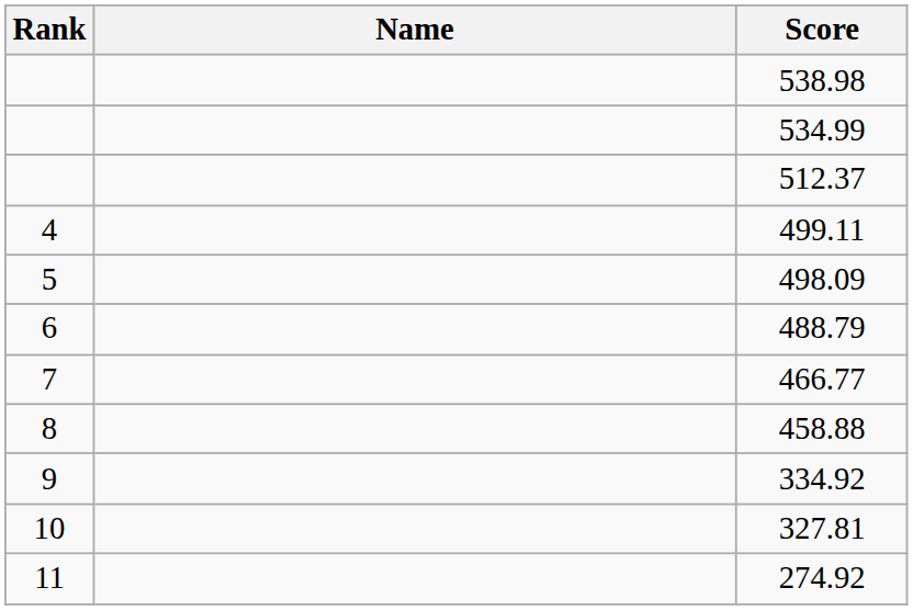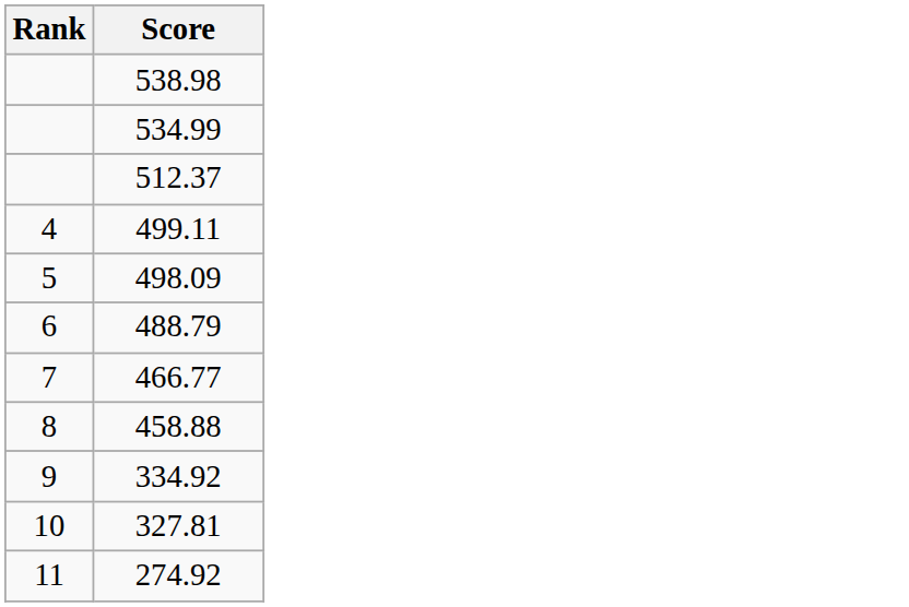 <table class="wikitable">
 <tr>
 <th>Rank</th>
-<th align="center" style="width: 20em">Name</th>
 <th align="center" style="width: 5em">Score</th>
 </tr>
 <tr>
 <td align="center"></td>
-<td></td>
 <td align="center">538.98</td>
 </tr>
 <tr>
 <td align="center"></td>
-<td></td>
 <td align="center">534.99</td>
 </tr>
 <tr>
 <td align="center"></td>
-<td></td>
 <td align="center">512.37</td>
 </tr>
 <tr>
 <td align="center">4</td>
-<td></td>
 <td align="center">499.11</td>
 </tr>
 <tr>
 <td align="center">5</td>
-<td></td>
 <td align="center">498.09</td>
 </tr>
 <tr>
 <td align="center">6</td>
-<td></td>
 <td align="center">488.79</td>
 </tr>
 <tr>
 <td align="center">7</td>
-<td></td>
 <td align="center">466.77</td>
 </tr>
 <tr>
 <td align="center">8</td>
-<td></td>
 <td align="center">458.88</td>
 </tr>
 <tr>
 <td align="center">9</td>
-<td></td>
 <td align="center">334.92</td>
 </tr>
 <tr>
 <td align="center">10</td>
-<td></td>
 <td align="center">327.81</td>
 </tr>
 <tr>
 <td align="center">11</td>
-<td></td>
 <td align="center">274.92</td>
 </tr>
 </table>
